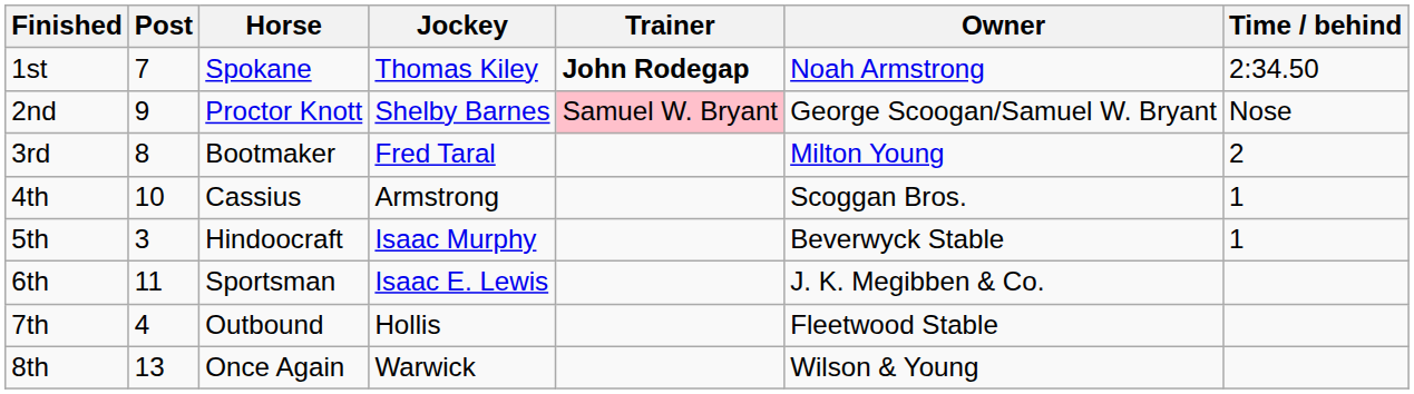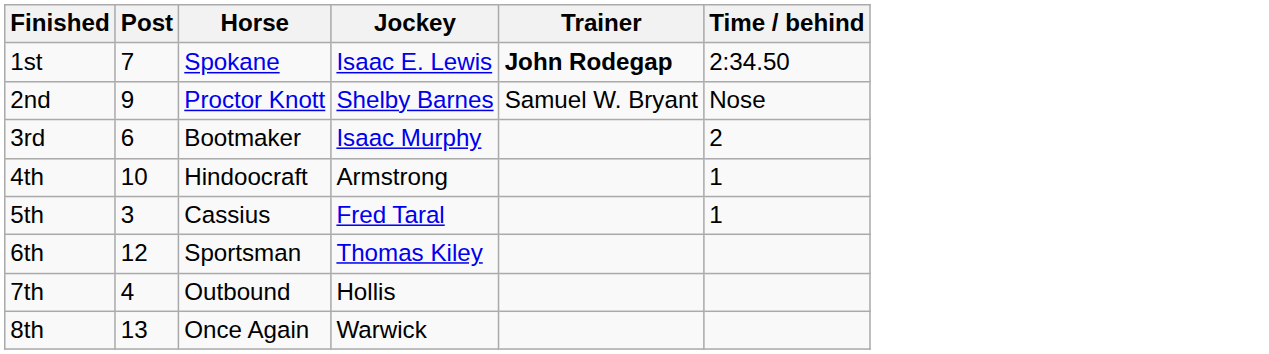 <table class="wikitable">
 <tr>
 <th>Finished</th>
 <th>Post</th>
 <th>Horse</th>
 <th>Jockey</th>
 <th>Trainer</th>
-<th>Owner</th>
 <th>Time / behind</th>
 </tr>
 <tr>
 <td>1st</td>
 <td>7</td>
 <td><a href='#'>Spokane</a></td>
-<td><a href='#'>Thomas Kiley</a></td>
+<td><a href='#'>Isaac E. Lewis</a></td>
 <td><strong>John Rodegap</strong></td>
-<td><a href='#'>Noah Armstrong</a></td>
 <td>2:34.50</td>
 </tr>
 <tr>
 <td>2nd</td>
 <td>9</td>
 <td><a href='#'>Proctor Knott</a></td>
 <td><a href='#'>Shelby Barnes</a></td>
-<td style="background: pink;">Samuel W. Bryant</td>
-<td>George Scoogan/Samuel W. Bryant</td>
+<td>Samuel W. Bryant</td>
 <td>Nose</td>
 </tr>
 <tr>
 <td>3rd</td>
-<td>8</td>
+<td>6</td>
 <td>Bootmaker</td>
-<td><a href='#'>Fred Taral</a></td>
+<td><a href='#'>Isaac Murphy</a></td>
 <td></td>
-<td><a href='#'>Milton Young</a></td>
 <td>2</td>
 </tr>
 <tr>
 <td>4th</td>
 <td>10</td>
-<td>Cassius</td>
+<td>Hindoocraft</td>
 <td>Armstrong</td>
 <td></td>
-<td>Scoggan Bros.</td>
 <td>1</td>
 </tr>
 <tr>
 <td>5th</td>
 <td>3</td>
-<td>Hindoocraft</td>
-<td><a href='#'>Isaac Murphy</a></td>
+<td>Cassius</td>
+<td><a href='#'>Fred Taral</a></td>
 <td></td>
-<td>Beverwyck Stable</td>
 <td>1</td>
 </tr>
 <tr>
 <td>6th</td>
-<td>11</td>
+<td>12</td>
 <td>Sportsman</td>
-<td><a href='#'>Isaac E. Lewis</a></td>
+<td><a href='#'>Thomas Kiley</a></td>
 <td></td>
-<td>J. K. Megibben & Co.</td>
 <td></td>
 </tr>
 <tr>
 <td>7th</td>
 <td>4</td>
 <td>Outbound</td>
 <td>Hollis</td>
 <td></td>
-<td>Fleetwood Stable</td>
 <td></td>
 </tr>
 <tr>
 <td>8th</td>
 <td>13</td>
 <td>Once Again</td>
 <td>Warwick</td>
 <td></td>
-<td>Wilson & Young</td>
 <td></td>
 </tr>
 </table>
